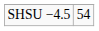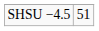 <table class="wikitable">
 <tr align="center">
 </tr>
 <tr align="center">
 <td>SHSU −4.5</td>
-<td>54</td>
+<td>51</td>
 </tr>
 </table>
